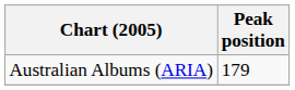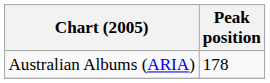 <table class="wikitable sortable">
 <tr>
 <th>Chart (2005)</th>
 <th>Peak<br>position</th>
 </tr>
 <tr>
 <td scope="row">Australian Albums (<a href='#'>ARIA</a>)</td>
-<td>179</td>
+<td>178</td>
 </tr>
 <tr>
 </tr>
 <tr>
 </tr>
 </table>
